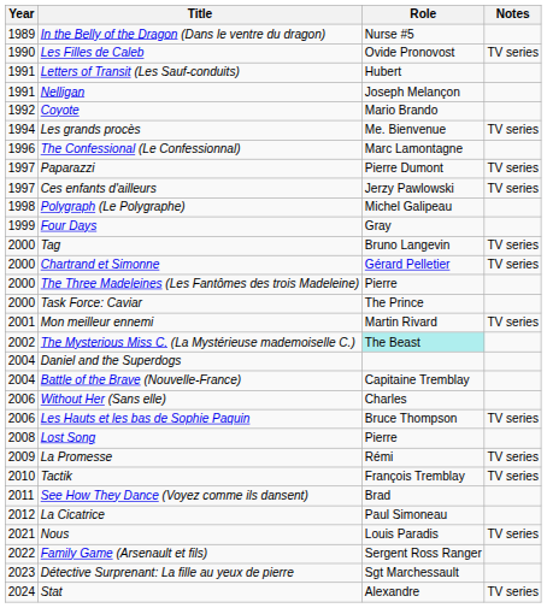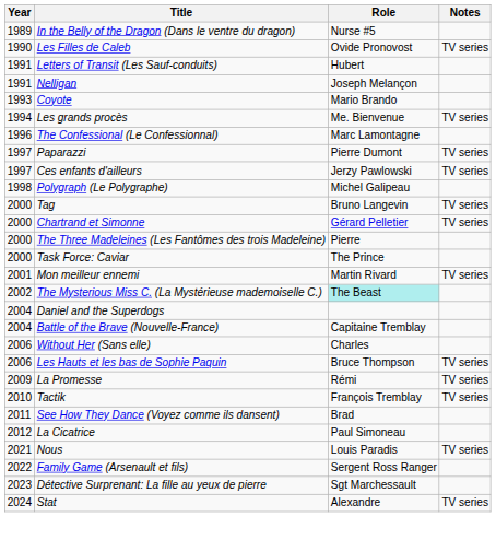 <table class="wikitable">
 <tr>
 <th>Year</th>
 <th>Title</th>
 <th>Role</th>
 <th>Notes</th>
 </tr>
 <tr>
 <td>1989</td>
 <td><em><a href='#'>In the Belly of the Dragon</a> (Dans le ventre du dragon)</em></td>
 <td>Nurse #5</td>
 <td></td>
 </tr>
 <tr>
 <td>1990</td>
 <td><em><a href='#'>Les Filles de Caleb</a></em></td>
 <td>Ovide Pronovost</td>
 <td>TV series</td>
 </tr>
 <tr>
 <td>1991</td>
 <td><em><a href='#'>Letters of Transit</a> (Les Sauf-conduits)</em></td>
 <td>Hubert</td>
 <td></td>
 </tr>
 <tr>
 <td>1991</td>
 <td><em><a href='#'>Nelligan</a></em></td>
 <td>Joseph Melançon</td>
 <td></td>
 </tr>
 <tr>
-<td>1992</td>
+<td>1993</td>
 <td><em><a href='#'>Coyote</a></em></td>
 <td>Mario Brando</td>
 <td></td>
 </tr>
 <tr>
 <td>1994</td>
 <td><em>Les grands procès</em></td>
 <td>Me. Bienvenue</td>
 <td>TV series</td>
 </tr>
 <tr>
 <td>1996</td>
 <td><em><a href='#'>The Confessional</a> (Le Confessionnal)</em></td>
 <td>Marc Lamontagne</td>
 <td></td>
 </tr>
 <tr>
 <td>1997</td>
 <td><em>Paparazzi</em></td>
 <td>Pierre Dumont</td>
 <td>TV series</td>
 </tr>
 <tr>
 <td>1997</td>
 <td><em>Ces enfants d'ailleurs</em></td>
 <td>Jerzy Pawlowski</td>
 <td>TV series</td>
 </tr>
 <tr>
 <td>1998</td>
 <td><em><a href='#'>Polygraph</a> (Le Polygraphe)</em></td>
 <td>Michel Galipeau</td>
-<td></td>
-</tr>
-<tr>
-<td>1999</td>
-<td><em><a href='#'>Four Days</a></em></td>
-<td>Gray</td>
 <td></td>
 </tr>
 <tr>
 <td>2000</td>
 <td><em>Tag</em></td>
 <td>Bruno Langevin</td>
 <td>TV series</td>
 </tr>
 <tr>
 <td>2000</td>
 <td><em><a href='#'>Chartrand et Simonne</a></em></td>
 <td><a href='#'>Gérard Pelletier</a></td>
 <td>TV series</td>
 </tr>
 <tr>
 <td>2000</td>
 <td><em><a href='#'>The Three Madeleines</a> (Les Fantômes des trois Madeleine)</em></td>
 <td>Pierre</td>
 </tr>
 <tr>
 <td>2000</td>
 <td><em>Task Force: Caviar</em></td>
 <td>The Prince</td>
 <td></td>
 </tr>
 <tr>
 <td>2001</td>
 <td><em>Mon meilleur ennemi</em></td>
 <td>Martin Rivard</td>
 <td>TV series</td>
 </tr>
 <tr>
 <td>2002</td>
 <td><em><a href='#'>The Mysterious Miss C.</a> (La Mystérieuse mademoiselle C.)</em></td>
 <td style="background: paleturquoise;">The Beast</td>
 </tr>
 <tr>
 <td>2004</td>
 <td><em>Daniel and the Superdogs</em></td>
 <td></td>
 <td></td>
 </tr>
 <tr>
 <td>2004</td>
 <td><em><a href='#'>Battle of the Brave</a> (Nouvelle-France)</em></td>
 <td>Capitaine Tremblay</td>
 <td></td>
 </tr>
 <tr>
 <td>2006</td>
 <td><em><a href='#'>Without Her</a> (Sans elle)</em></td>
 <td>Charles</td>
 <td></td>
 </tr>
 <tr>
 <td>2006</td>
 <td><em><a href='#'>Les Hauts et les bas de Sophie Paquin</a></em></td>
 <td>Bruce Thompson</td>
 <td>TV series</td>
 </tr>
 <tr>
-<td>2008</td>
-<td><em><a href='#'>Lost Song</a></em></td>
-<td>Pierre</td>
-<td></td>
-</tr>
-<tr>
 <td>2009</td>
 <td><em>La Promesse</em></td>
 <td>Rémi</td>
 <td>TV series</td>
 </tr>
 <tr>
 <td>2010</td>
 <td><em>Tactik</em></td>
 <td>François Tremblay</td>
 <td>TV series</td>
 </tr>
 <tr>
 <td>2011</td>
 <td><em><a href='#'>See How They Dance</a> (Voyez comme ils dansent)</em></td>
 <td>Brad</td>
 <td></td>
 </tr>
 <tr>
 <td>2012</td>
 <td><em>La Cicatrice</em></td>
 <td>Paul Simoneau</td>
 <td></td>
 </tr>
 <tr>
 <td>2021</td>
 <td><em>Nous</em></td>
 <td>Louis Paradis</td>
 <td>TV series</td>
 </tr>
 <tr>
 <td>2022</td>
 <td><em><a href='#'>Family Game</a> (Arsenault et fils)</em></td>
 <td>Sergent Ross Ranger</td>
 </tr>
 <tr>
 <td>2023</td>
 <td><em>Détective Surprenant: La fille au yeux de pierre</em></td>
 <td>Sgt Marchessault</td>
 <td></td>
 </tr>
 <tr>
 <td>2024</td>
 <td><em>Stat</em></td>
 <td>Alexandre</td>
 <td>TV series</td>
 </tr>
 </table>
